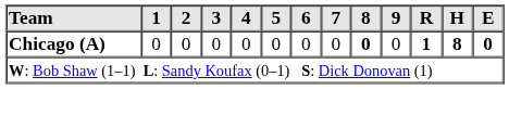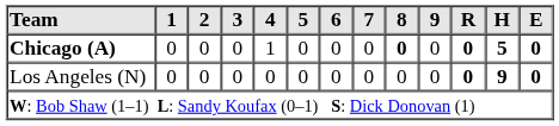 <table border=1 cellspacing=0 width=425 style="margin-left:3em;">
 <tr style="text-align:center; background-color:#e6e6e6;">
 <th align=left width=125>Team</th>
 <th width=25>1</th>
 <th width=25>2</th>
 <th width=25>3</th>
 <th width=25>4</th>
 <th width=25>5</th>
 <th width=25>6</th>
 <th width=25>7</th>
 <th width=25>8</th>
 <th width=25>9</th>
 <th width=25>R</th>
 <th width=25>H</th>
 <th width=25>E</th>
 </tr>
 <tr style="text-align:center;">
 <td align=left><strong>Chicago (A)</strong></td>
 <td>0</td>
 <td>0</td>
 <td>0</td>
+<td>1</td>
+<td>0</td>
+<td>0</td>
+<td>0</td>
+<td><strong>0</strong></td>
+<td>0</td>
+<td><strong>0</strong></td>
+<td><strong>5</strong></td>
+<td><strong>0</strong></td>
+</tr>
+<tr style="text-align:center;">
+<td align=left>Los Angeles (N)</td>
+<td>0</td>
+<td>0</td>
+<td>0</td>
+<td>0</td>
+<td>0</td>
 <td>0</td>
 <td>0</td>
 <td>0</td>
 <td>0</td>
 <td><strong>0</strong></td>
-<td>0</td>
-<td><strong>1</strong></td>
-<td><strong>8</strong></td>
+<td><strong>9</strong></td>
 <td><strong>0</strong></td>
 </tr>
 <tr style="text-align:left;">
 <td colspan=13><small><strong>W</strong>: <a href='#'>Bob Shaw</a> (1–1)  <strong>L</strong>: <a href='#'>Sandy Koufax</a> (0–1)   <strong>S</strong>: <a href='#'>Dick Donovan</a> (1)</small></td>
 </tr>
 </table>
